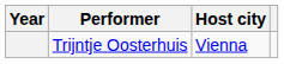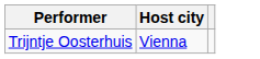 <table class="wikitable plainrowheaders" style="font-size:95%;">
 <tr>
-<th>Year</th>
 <th>Performer</th>
 <th>Host city</th>
 <th></th>
 </tr>
 <tr>
-<th scope="row"></th>
 <td><a href='#'>Trijntje Oosterhuis</a></td>
 <td> <a href='#'>Vienna</a></td>
 <td></td>
 </tr>
 </table>
